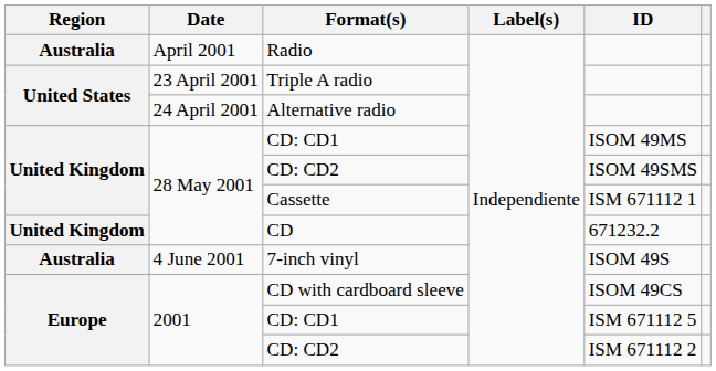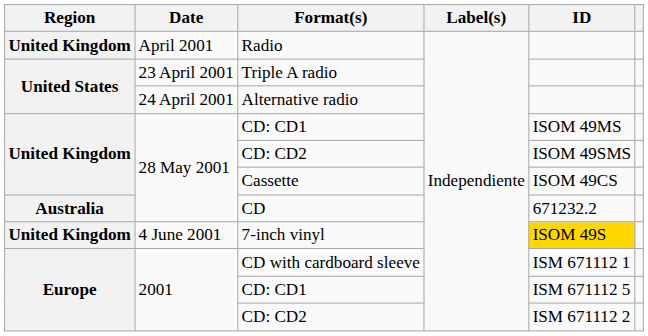 <table class="wikitable plainrowheaders">
 <tr>
 <th scope="col">Region</th>
 <th scope="col">Date</th>
 <th scope="col">Format(s)</th>
 <th scope="col">Label(s)</th>
 <th scope="col">ID</th>
 <th scope="col"></th>
 </tr>
 <tr>
-<th scope="row">Australia</th>
+<th scope="row">United Kingdom</th>
 <td>April 2001</td>
 <td>Radio</td>
 <td rowspan="12">Independiente</td>
 <td></td>
 <td align="center"></td>
 </tr>
 <tr>
 <th scope="row" rowspan="2">United States</th>
 <td>23 April 2001</td>
 <td>Triple A radio</td>
 <td></td>
 <td align="center"></td>
 </tr>
 <tr>
 <td>24 April 2001</td>
 <td>Alternative radio</td>
 <td></td>
 <td align="center"></td>
 </tr>
 <tr>
 <th scope="row" rowspan="3">United Kingdom</th>
 <td rowspan="4">28 May 2001</td>
 <td>CD: CD1</td>
 <td>ISOM 49MS</td>
 <td align="center"></td>
 </tr>
 <tr>
 <td>CD: CD2</td>
 <td>ISOM 49SMS</td>
 <td align="center"></td>
 </tr>
 <tr>
 <td>Cassette</td>
-<td>ISM 671112 1</td>
+<td>ISOM 49CS</td>
 <td align="center"></td>
 </tr>
 <tr>
-<th scope="row">United Kingdom</th>
+<th scope="row">Australia</th>
 <td>CD</td>
 <td>671232.2</td>
 <td align="center"></td>
 </tr>
 <tr>
-<th scope="row">Australia</th>
+<th scope="row">United Kingdom</th>
 <td>4 June 2001</td>
 <td>7-inch vinyl</td>
-<td>ISOM 49S</td>
+<td style="background: gold;">ISOM 49S</td>
 <td align="center"></td>
 </tr>
 <tr>
 <th scope="row" rowspan="3">Europe</th>
 <td rowspan="3">2001</td>
 <td>CD with cardboard sleeve</td>
-<td>ISOM 49CS</td>
+<td>ISM 671112 1</td>
 <td align="center"></td>
 </tr>
 <tr>
 <td>CD: CD1</td>
 <td>ISM 671112 5</td>
 <td align="center"></td>
 </tr>
 <tr>
 <td>CD: CD2</td>
 <td>ISM 671112 2</td>
 <td align="center"></td>
 </tr>
 </table>
